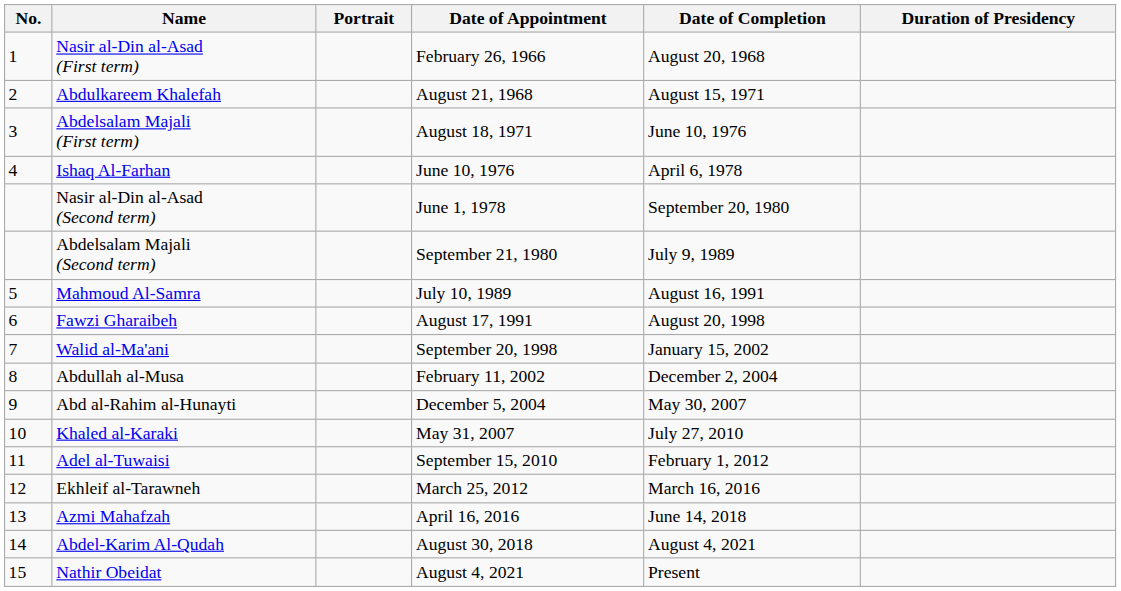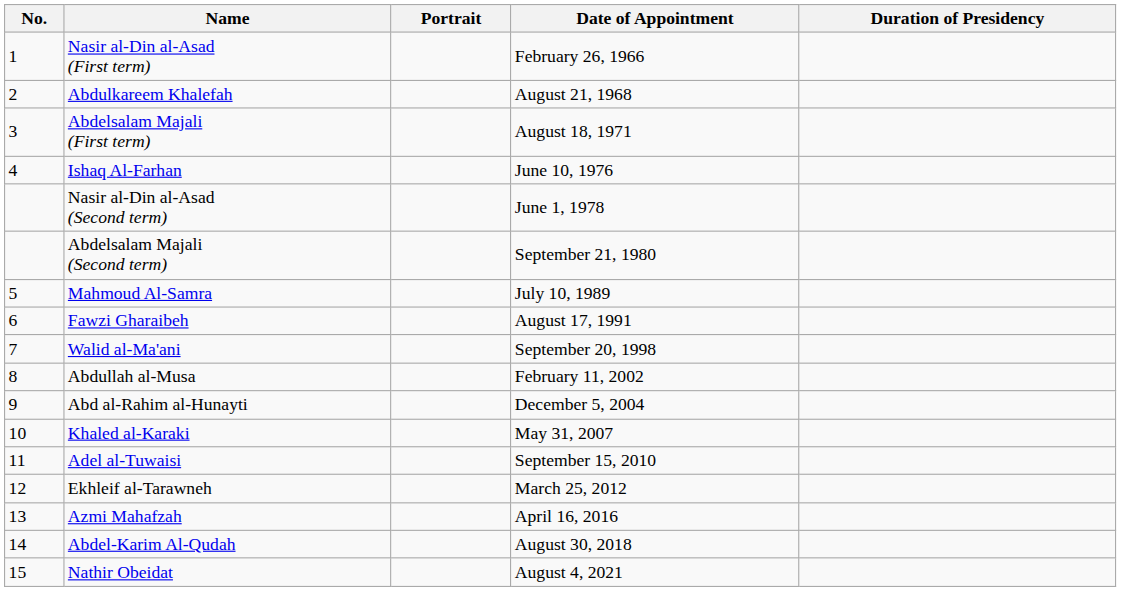 <table class="wikitable" width="80%">
 <tr>
 <th>No.</th>
 <th>Name</th>
 <th>Portrait</th>
 <th>Date of Appointment</th>
-<th>Date of Completion</th>
 <th>Duration of Presidency</th>
 </tr>
 <tr>
 <td>1</td>
 <td><a href='#'>Nasir al-Din al-Asad</a><br><em>(First term)</em></td>
 <td></td>
 <td>February 26, 1966</td>
-<td>August 20, 1968</td>
 <td></td>
 </tr>
 <tr>
 <td>2</td>
 <td><a href='#'>Abdulkareem Khalefah</a></td>
 <td></td>
 <td>August 21, 1968</td>
-<td>August 15, 1971</td>
 <td></td>
 </tr>
 <tr>
 <td>3</td>
 <td><a href='#'>Abdelsalam Majali</a><br><em>(First term)</em></td>
 <td></td>
 <td>August 18, 1971</td>
-<td>June 10, 1976</td>
 <td></td>
 </tr>
 <tr>
 <td>4</td>
 <td><a href='#'>Ishaq Al-Farhan</a></td>
 <td></td>
 <td>June 10, 1976</td>
-<td>April 6, 1978</td>
 <td></td>
 </tr>
 <tr>
 <td></td>
 <td>Nasir al-Din al-Asad<br><em>(Second term)</em></td>
 <td></td>
 <td>June 1, 1978</td>
-<td>September 20, 1980</td>
 <td></td>
 </tr>
 <tr>
 <td></td>
 <td>Abdelsalam Majali<br><em>(Second term)</em></td>
 <td></td>
 <td>September 21, 1980</td>
-<td>July 9, 1989</td>
 <td></td>
 </tr>
 <tr>
 <td>5</td>
 <td><a href='#'>Mahmoud Al-Samra</a></td>
 <td></td>
 <td>July 10, 1989</td>
-<td>August 16, 1991</td>
 <td></td>
 </tr>
 <tr>
 <td>6</td>
 <td><a href='#'>Fawzi Gharaibeh</a></td>
 <td></td>
 <td>August 17, 1991</td>
-<td>August 20, 1998</td>
 <td></td>
 </tr>
 <tr>
 <td>7</td>
 <td><a href='#'>Walid al-Ma'ani</a></td>
 <td></td>
 <td>September 20, 1998</td>
-<td>January 15, 2002</td>
 <td></td>
 </tr>
 <tr>
 <td>8</td>
 <td>Abdullah al-Musa</td>
 <td></td>
 <td>February 11, 2002</td>
-<td>December 2, 2004</td>
 <td></td>
 </tr>
 <tr>
 <td>9</td>
 <td>Abd al-Rahim al-Hunayti</td>
 <td></td>
 <td>December 5, 2004</td>
-<td>May 30, 2007</td>
 <td></td>
 </tr>
 <tr>
 <td>10</td>
 <td><a href='#'>Khaled al-Karaki</a></td>
 <td></td>
 <td>May 31, 2007</td>
-<td>July 27, 2010</td>
 <td></td>
 </tr>
 <tr>
 <td>11</td>
 <td><a href='#'>Adel al-Tuwaisi</a></td>
 <td></td>
 <td>September 15, 2010</td>
-<td>February 1, 2012</td>
 <td></td>
 </tr>
 <tr>
 <td>12</td>
 <td>Ekhleif al-Tarawneh</td>
 <td></td>
 <td>March 25, 2012</td>
-<td>March 16, 2016</td>
 <td></td>
 </tr>
 <tr>
 <td>13</td>
 <td><a href='#'>Azmi Mahafzah</a></td>
 <td></td>
 <td>April 16, 2016</td>
-<td>June 14, 2018</td>
 <td></td>
 </tr>
 <tr>
 <td>14</td>
 <td><a href='#'>Abdel-Karim Al-Qudah</a></td>
 <td></td>
 <td>August 30, 2018</td>
-<td>August 4, 2021</td>
 <td></td>
 </tr>
 <tr>
 <td>15</td>
 <td><a href='#'>Nathir Obeidat</a></td>
 <td></td>
 <td>August 4, 2021</td>
-<td>Present</td>
 <td></td>
 </tr>
 </table>
